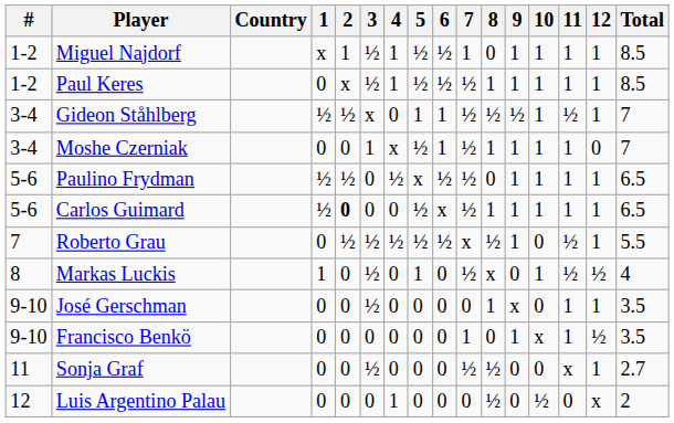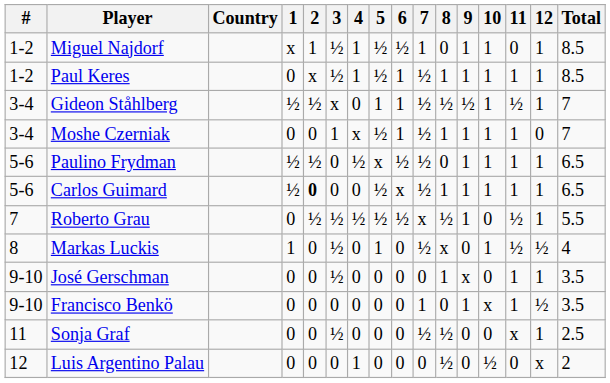 <table class="wikitable" style="text-align: left; margin: auto auto">
 <tr>
 <th>#</th>
 <th>Player</th>
 <th>Country</th>
 <th>1</th>
 <th>2</th>
 <th>3</th>
 <th>4</th>
 <th>5</th>
 <th>6</th>
 <th>7</th>
 <th>8</th>
 <th>9</th>
 <th>10</th>
 <th>11</th>
 <th>12</th>
 <th>Total</th>
 </tr>
 <tr>
 <td>1-2</td>
 <td align=left><a href='#'>Miguel Najdorf</a></td>
 <td></td>
 <td>x</td>
 <td>1</td>
 <td>½</td>
 <td>1</td>
 <td>½</td>
 <td>½</td>
 <td>1</td>
 <td>0</td>
 <td>1</td>
 <td>1</td>
-<td>1</td>
+<td>0</td>
 <td>1</td>
 <td>8.5</td>
 </tr>
 <tr>
 <td>1-2</td>
 <td align=left><a href='#'>Paul Keres</a></td>
 <td></td>
 <td>0</td>
 <td>x</td>
 <td>½</td>
 <td>1</td>
 <td>½</td>
-<td>½</td>
+<td>1</td>
 <td>½</td>
 <td>1</td>
 <td>1</td>
 <td>1</td>
 <td>1</td>
 <td>1</td>
 <td>8.5</td>
 </tr>
 <tr>
 <td>3-4</td>
 <td align=left><a href='#'>Gideon Ståhlberg</a></td>
 <td></td>
 <td>½</td>
 <td>½</td>
 <td>x</td>
 <td>0</td>
 <td>1</td>
 <td>1</td>
 <td>½</td>
 <td>½</td>
 <td>½</td>
 <td>1</td>
 <td>½</td>
 <td>1</td>
 <td>7</td>
 </tr>
 <tr>
 <td>3-4</td>
 <td align=left><a href='#'>Moshe Czerniak</a></td>
 <td></td>
 <td>0</td>
 <td>0</td>
 <td>1</td>
 <td>x</td>
 <td>½</td>
 <td>1</td>
 <td>½</td>
 <td>1</td>
 <td>1</td>
 <td>1</td>
 <td>1</td>
 <td>0</td>
 <td>7</td>
 </tr>
 <tr>
 <td>5-6</td>
 <td align=left><a href='#'>Paulino Frydman</a></td>
 <td></td>
 <td>½</td>
 <td>½</td>
 <td>0</td>
 <td>½</td>
 <td>x</td>
 <td>½</td>
 <td>½</td>
 <td>0</td>
 <td>1</td>
 <td>1</td>
 <td>1</td>
 <td>1</td>
 <td>6.5</td>
 </tr>
 <tr>
 <td>5-6</td>
 <td align=left><a href='#'>Carlos Guimard</a></td>
 <td></td>
 <td>½</td>
 <td><strong>0</strong></td>
 <td>0</td>
 <td>0</td>
 <td>½</td>
 <td>x</td>
 <td>½</td>
 <td>1</td>
 <td>1</td>
 <td>1</td>
 <td>1</td>
 <td>1</td>
 <td>6.5</td>
 </tr>
 <tr>
 <td>7</td>
 <td align=left><a href='#'>Roberto Grau</a></td>
 <td></td>
 <td>0</td>
 <td>½</td>
 <td>½</td>
 <td>½</td>
 <td>½</td>
 <td>½</td>
 <td>x</td>
 <td>½</td>
 <td>1</td>
 <td>0</td>
 <td>½</td>
 <td>1</td>
 <td>5.5</td>
 </tr>
 <tr>
 <td>8</td>
 <td align=left><a href='#'>Markas Luckis</a></td>
 <td></td>
 <td>1</td>
 <td>0</td>
 <td>½</td>
 <td>0</td>
 <td>1</td>
 <td>0</td>
 <td>½</td>
 <td>x</td>
 <td>0</td>
 <td>1</td>
 <td>½</td>
 <td>½</td>
 <td>4</td>
 </tr>
 <tr>
 <td>9-10</td>
 <td align=left><a href='#'>José Gerschman</a></td>
 <td></td>
 <td>0</td>
 <td>0</td>
 <td>½</td>
 <td>0</td>
 <td>0</td>
 <td>0</td>
 <td>0</td>
 <td>1</td>
 <td>x</td>
 <td>0</td>
 <td>1</td>
 <td>1</td>
 <td>3.5</td>
 </tr>
 <tr>
 <td>9-10</td>
 <td align=left><a href='#'>Francisco Benkö</a></td>
 <td></td>
 <td>0</td>
 <td>0</td>
 <td>0</td>
 <td>0</td>
 <td>0</td>
 <td>0</td>
 <td>1</td>
 <td>0</td>
 <td>1</td>
 <td>x</td>
 <td>1</td>
 <td>½</td>
 <td>3.5</td>
 </tr>
 <tr>
 <td>11</td>
 <td align=left><a href='#'>Sonja Graf</a></td>
 <td></td>
 <td>0</td>
 <td>0</td>
 <td>½</td>
 <td>0</td>
 <td>0</td>
 <td>0</td>
 <td>½</td>
 <td>½</td>
 <td>0</td>
 <td>0</td>
 <td>x</td>
 <td>1</td>
-<td>2.7</td>
+<td>2.5</td>
 </tr>
 <tr>
 <td>12</td>
 <td align=left><a href='#'>Luis Argentino Palau</a></td>
 <td></td>
 <td>0</td>
 <td>0</td>
 <td>0</td>
 <td>1</td>
 <td>0</td>
 <td>0</td>
 <td>0</td>
 <td>½</td>
 <td>0</td>
 <td>½</td>
 <td>0</td>
 <td>x</td>
 <td>2</td>
 </tr>
 </table>
